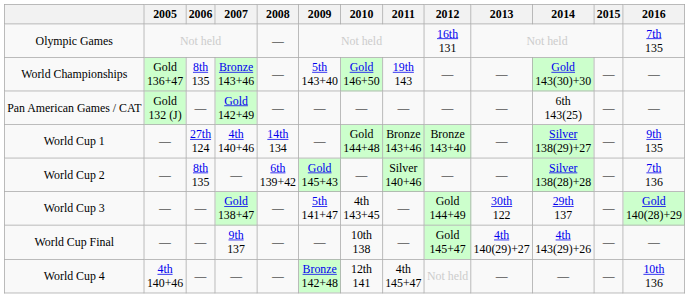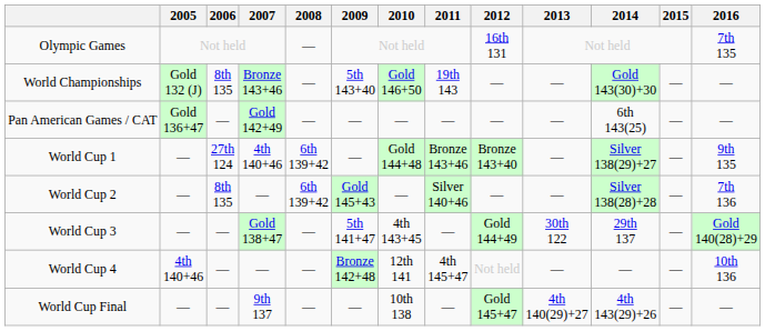 <table class="wikitable" style="font-size: 95%; text-align: center">
 <tr>
 <th></th>
 <th>2005</th>
 <th>2006</th>
 <th>2007</th>
 <th>2008</th>
 <th>2009</th>
 <th>2010</th>
 <th>2011</th>
 <th>2012</th>
 <th>2013</th>
 <th>2014</th>
 <th>2015</th>
 <th>2016</th>
 </tr>
 <tr>
 <td>Olympic Games</td>
 <td colspan="3" style="color:#ccc;">Not held</td>
 <td>—</td>
 <td colspan="3" style="color:#ccc;">Not held</td>
 <td><a href='#'>16th</a><br>131</td>
 <td colspan="3" style="color:#ccc;">Not held</td>
 <td><a href='#'>7th</a><br>135</td>
 </tr>
 <tr>
 <td>World Championships</td>
-<td style="background:#cfc;"> Gold<br>136+47</td>
+<td style="background:#cfc;"> Gold<br>132 (J)</td>
 <td><a href='#'>8th</a><br>135</td>
 <td style="background:#cfc;"> <a href='#'>Bronze</a><br>143+46</td>
 <td>—</td>
 <td><a href='#'>5th</a><br>143+40</td>
 <td style="background:#cfc;"> <a href='#'>Gold</a><br>146+50</td>
 <td><a href='#'>19th</a><br>143</td>
 <td>—</td>
 <td>—</td>
 <td style="background:#cfc;"> <a href='#'>Gold</a><br>143(30)+30</td>
 <td>—</td>
 <td>—</td>
 </tr>
 <tr>
 <td>Pan American Games / CAT</td>
-<td style="background:#cfc;"> Gold<br>132 (J)</td>
+<td style="background:#cfc;"> Gold<br>136+47</td>
 <td>—</td>
 <td style="background:#cfc;"> <a href='#'>Gold</a><br>142+49</td>
 <td>—</td>
 <td>—</td>
 <td>—</td>
 <td>—</td>
 <td>—</td>
 <td>—</td>
 <td>6th<br>143(25)</td>
 <td>—</td>
 <td>—</td>
 </tr>
 <tr>
 <td>World Cup 1</td>
 <td>—</td>
 <td><a href='#'>27th</a><br>124</td>
 <td><a href='#'>4th</a><br>140+46</td>
-<td><a href='#'>14th</a><br>134</td>
+<td><a href='#'>6th</a><br>139+42</td>
 <td>—</td>
 <td style="background:#cfc;"> Gold<br>144+48</td>
 <td style="background:#cfc;"> Bronze<br>143+46</td>
 <td style="background:#cfc;"> Bronze<br>143+40</td>
 <td>—</td>
 <td style="background:#cfc;"> <a href='#'>Silver</a><br>138(29)+27</td>
 <td>—</td>
 <td><a href='#'>9th</a><br>135</td>
 </tr>
 <tr>
 <td>World Cup 2</td>
 <td>—</td>
 <td><a href='#'>8th</a><br>135</td>
 <td>—</td>
 <td><a href='#'>6th</a><br>139+42</td>
 <td style="background:#cfc;"> <a href='#'>Gold</a><br>145+43</td>
 <td>—</td>
 <td style="background:#cfc;"> Silver<br>140+46</td>
 <td>—</td>
 <td>—</td>
 <td style="background:#cfc;"> <a href='#'>Silver</a><br>138(28)+28</td>
 <td>—</td>
 <td><a href='#'>7th</a><br>136</td>
 </tr>
 <tr>
 <td>World Cup 3</td>
 <td>—</td>
 <td>—</td>
 <td style="background:#cfc;"> <a href='#'>Gold</a><br>138+47</td>
 <td>—</td>
 <td><a href='#'>5th</a><br>141+47</td>
 <td>4th<br>143+45</td>
 <td>—</td>
 <td style="background:#cfc;"> Gold<br>144+49</td>
 <td><a href='#'>30th</a><br>122</td>
 <td><a href='#'>29th</a><br>137</td>
 <td>—</td>
 <td style="background:#cfc;"> <a href='#'>Gold</a><br>140(28)+29</td>
 </tr>
 <tr>
+<td>World Cup 4</td>
+<td><a href='#'>4th</a><br>140+46</td>
+<td>—</td>
+<td>—</td>
+<td>—</td>
+<td style="background:#cfc;"> <a href='#'>Bronze</a><br>142+48</td>
+<td>12th<br>141</td>
+<td>4th<br>145+47</td>
+<td style="color:#ccc;">Not held</td>
+<td>—</td>
+<td>—</td>
+<td>—</td>
+<td><a href='#'>10th</a><br>136</td>
+</tr>
+<tr>
 <td>World Cup Final</td>
 <td>—</td>
 <td>—</td>
 <td><a href='#'>9th</a><br>137</td>
 <td>—</td>
 <td>—</td>
 <td>10th <br> 138</td>
 <td>—</td>
 <td style="background:#cfc;"> Gold<br>145+47</td>
 <td><a href='#'>4th</a><br>140(29)+27</td>
 <td><a href='#'>4th</a><br>143(29)+26</td>
 <td>—</td>
 <td>—</td>
 </tr>
-<tr>
-<td>World Cup 4</td>
-<td><a href='#'>4th</a><br>140+46</td>
-<td>—</td>
-<td>—</td>
-<td>—</td>
-<td style="background:#cfc;"> <a href='#'>Bronze</a><br>142+48</td>
-<td>12th<br>141</td>
-<td>4th<br>145+47</td>
-<td style="color:#ccc;">Not held</td>
-<td>—</td>
-<td>—</td>
-<td>—</td>
-<td><a href='#'>10th</a><br>136</td>
-</tr>
 </table>
